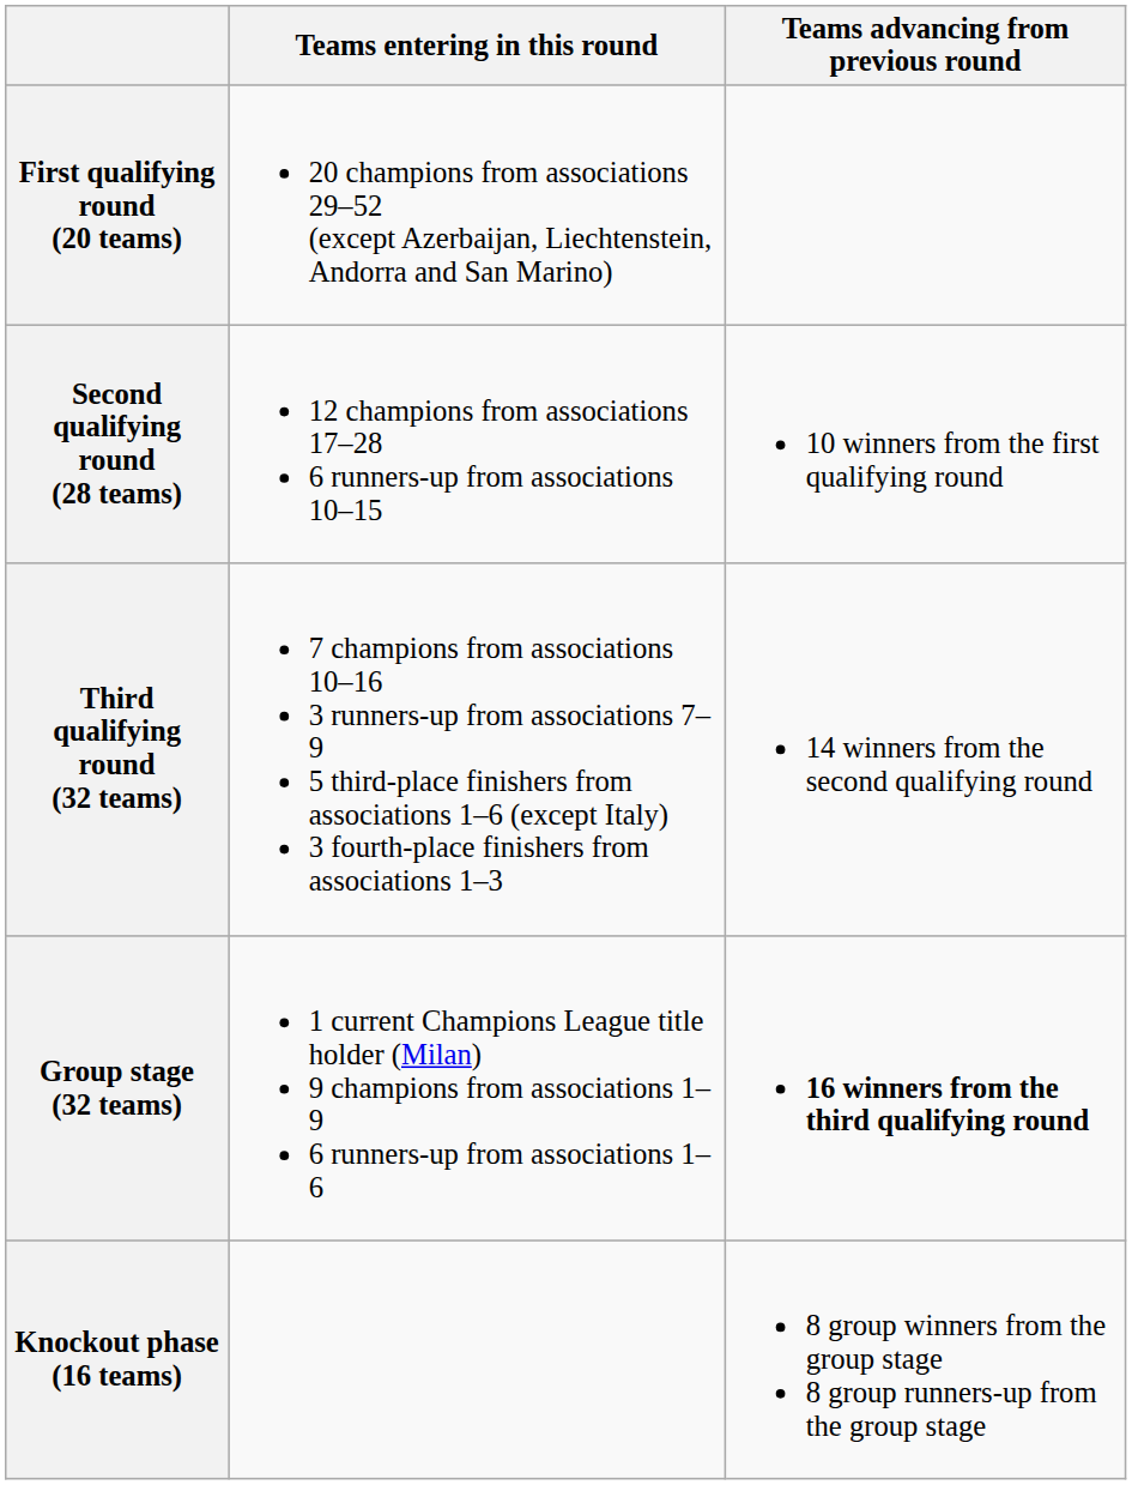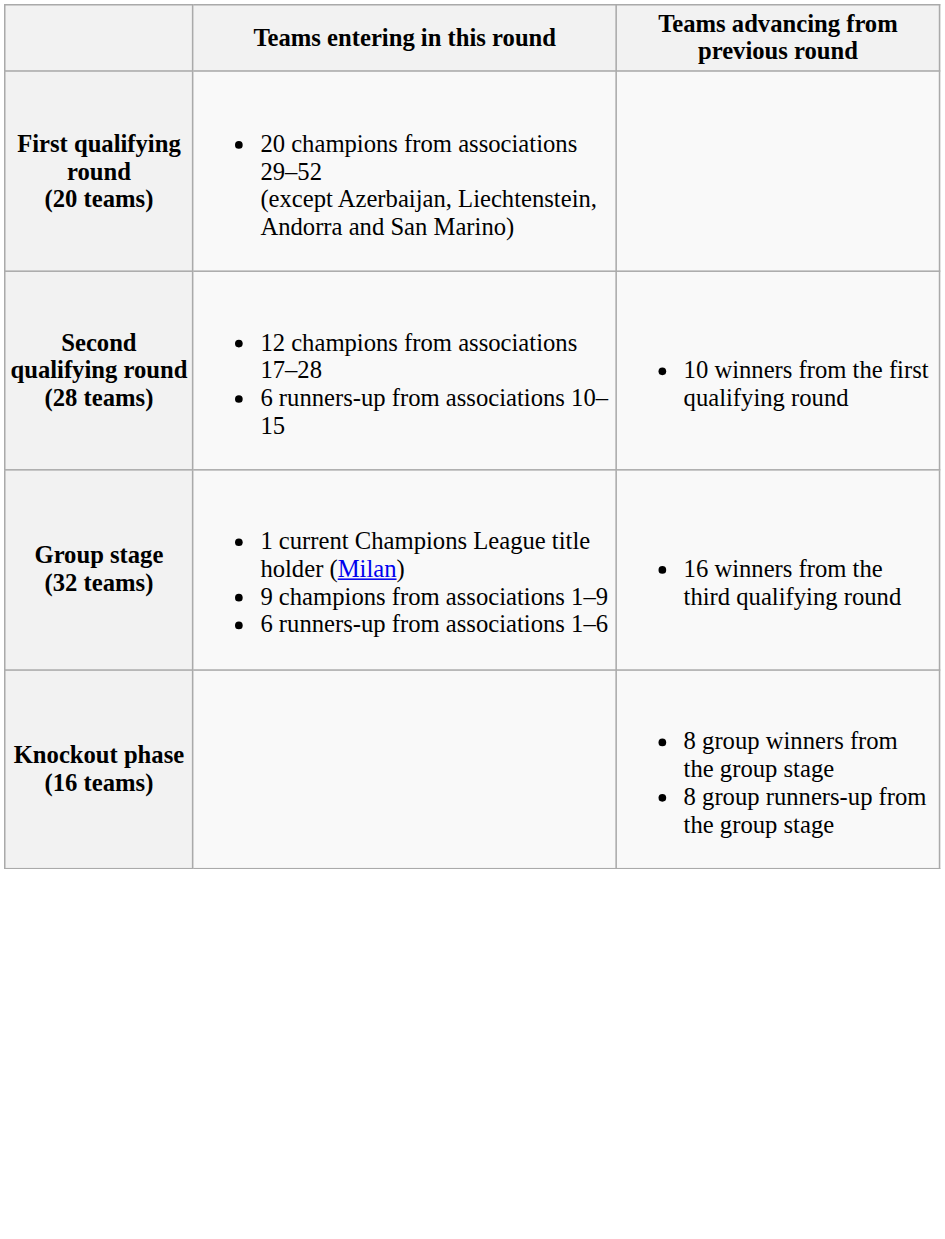 <table class="wikitable">
 <tr>
 <th></th>
 <th>Teams entering in this round</th>
 <th>Teams advancing from previous round</th>
 </tr>
 <tr>
 <th>First qualifying round<br>(20 teams)</th>
 <td><br><ul><li>20 champions from associations 29–52<br>(except Azerbaijan, Liechtenstein, Andorra and San Marino)</li></ul></td>
 <td></td>
 </tr>
 <tr>
 <th>Second qualifying round<br>(28 teams)</th>
 <td><br><ul><li>12 champions from associations 17–28</li><li>6 runners-up from associations 10–15</li></ul></td>
 <td><br><ul><li>10 winners from the first qualifying round</li></ul></td>
 </tr>
 <tr>
-<th>Third qualifying round<br>(32 teams)</th>
-<td><br><ul><li>7 champions from associations 10–16</li><li>3 runners-up from associations 7–9</li><li>5 third-place finishers from associations 1–6 (except Italy)</li><li>3 fourth-place finishers from associations 1–3</li></ul></td>
-<td><br><ul><li>14 winners from the second qualifying round</li></ul></td>
-</tr>
-<tr>
 <th>Group stage<br>(32 teams)</th>
 <td><br><ul><li>1 current Champions League title holder (<a href='#'>Milan</a>)</li><li>9 champions from associations 1–9</li><li>6 runners-up from associations 1–6</li></ul></td>
-<td><strong><br><ul><li>16 winners from the third qualifying round</li></ul></strong></td>
+<td><br><ul><li>16 winners from the third qualifying round</li></ul></td>
 </tr>
 <tr>
 <th>Knockout phase<br>(16 teams)</th>
 <td></td>
 <td><br><ul><li>8 group winners from the group stage</li><li>8 group runners-up from the group stage</li></ul></td>
 </tr>
 </table>
